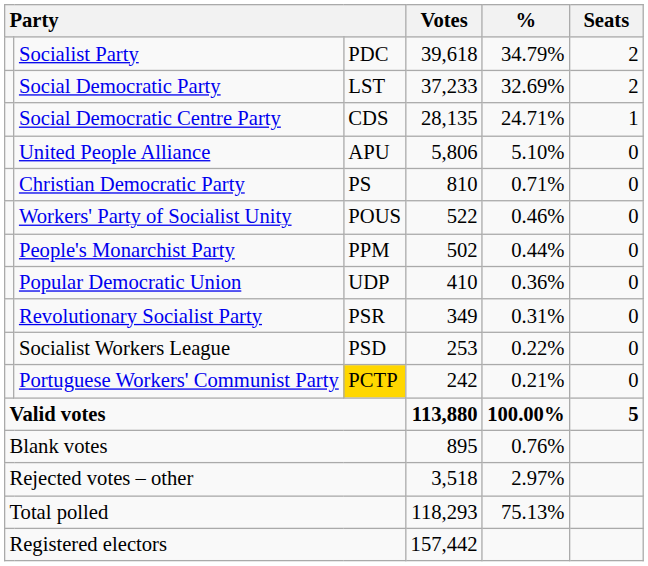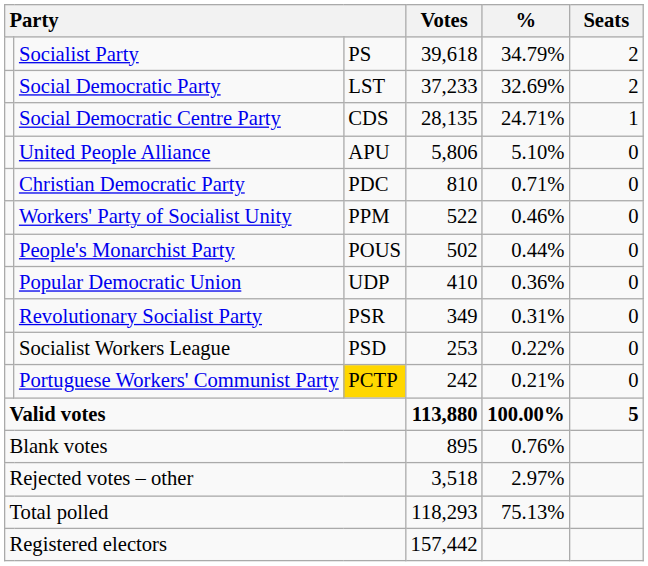 <table class="wikitable" border="1" style="text-align:right;">
 <tr>
 <th style="text-align:left;" colspan=3>Party</th>
 <th align=center width="50">Votes</th>
 <th align=center width="50">%</th>
 <th align=center width="50">Seats</th>
 </tr>
 <tr>
 <td></td>
 <td align=left><a href='#'>Socialist Party</a></td>
-<td align=left>PDC</td>
+<td align=left>PS</td>
 <td>39,618</td>
 <td>34.79%</td>
 <td>2</td>
 </tr>
 <tr>
 <td></td>
 <td align=left><a href='#'>Social Democratic Party</a></td>
 <td align=left>LST</td>
 <td>37,233</td>
 <td>32.69%</td>
 <td>2</td>
 </tr>
 <tr>
 <td></td>
 <td align=left style="white-space: nowrap;"><a href='#'>Social Democratic Centre Party</a></td>
 <td align=left>CDS</td>
 <td>28,135</td>
 <td>24.71%</td>
 <td>1</td>
 </tr>
 <tr>
 <td></td>
 <td align=left><a href='#'>United People Alliance</a></td>
 <td align=left>APU</td>
 <td>5,806</td>
 <td>5.10%</td>
 <td>0</td>
 </tr>
 <tr>
 <td></td>
 <td align=left style="white-space: nowrap;"><a href='#'>Christian Democratic Party</a></td>
-<td align=left>PS</td>
+<td align=left>PDC</td>
 <td>810</td>
 <td>0.71%</td>
 <td>0</td>
 </tr>
 <tr>
 <td></td>
 <td align=left><a href='#'>Workers' Party of Socialist Unity</a></td>
-<td align=left>POUS</td>
+<td align=left>PPM</td>
 <td>522</td>
 <td>0.46%</td>
 <td>0</td>
 </tr>
 <tr>
 <td></td>
 <td align=left><a href='#'>People's Monarchist Party</a></td>
-<td align=left>PPM</td>
+<td align=left>POUS</td>
 <td>502</td>
 <td>0.44%</td>
 <td>0</td>
 </tr>
 <tr>
 <td></td>
 <td align=left><a href='#'>Popular Democratic Union</a></td>
 <td align=left>UDP</td>
 <td>410</td>
 <td>0.36%</td>
 <td>0</td>
 </tr>
 <tr>
 <td></td>
 <td align=left><a href='#'>Revolutionary Socialist Party</a></td>
 <td align=left>PSR</td>
 <td>349</td>
 <td>0.31%</td>
 <td>0</td>
 </tr>
 <tr>
 <td></td>
 <td align=left>Socialist Workers League</td>
 <td align=left>PSD</td>
 <td>253</td>
 <td>0.22%</td>
 <td>0</td>
 </tr>
 <tr>
 <td></td>
 <td align=left><a href='#'>Portuguese Workers' Communist Party</a></td>
 <td align=left style="background: gold;">PCTP</td>
 <td>242</td>
 <td>0.21%</td>
 <td>0</td>
 </tr>
 <tr style="font-weight:bold">
 <td align=left colspan=3>Valid votes</td>
 <td>113,880</td>
 <td>100.00%</td>
 <td>5</td>
 </tr>
 <tr>
 <td align=left colspan=3>Blank votes</td>
 <td>895</td>
 <td>0.76%</td>
 <td></td>
 </tr>
 <tr>
 <td align=left colspan=3>Rejected votes – other</td>
 <td>3,518</td>
 <td>2.97%</td>
 <td></td>
 </tr>
 <tr>
 <td align=left colspan=3>Total polled</td>
 <td>118,293</td>
 <td>75.13%</td>
 <td></td>
 </tr>
 <tr>
 <td align=left colspan=3>Registered electors</td>
 <td>157,442</td>
 <td></td>
 <td></td>
 </tr>
 </table>
